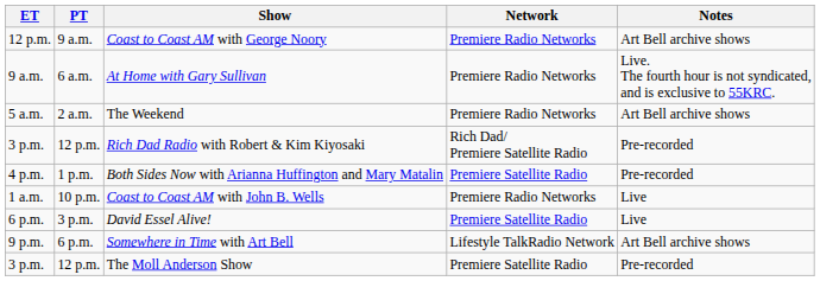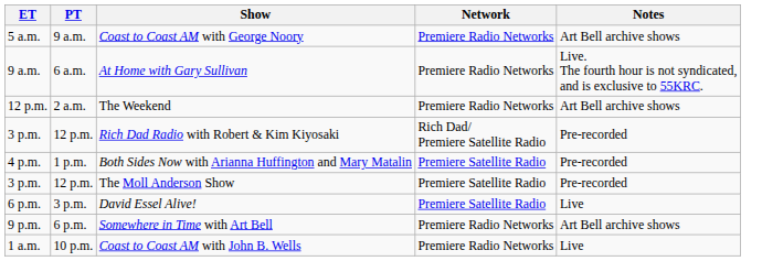 <table class="wikitable">
 <tr>
 <th><a href='#'>ET</a></th>
 <th><a href='#'>PT</a></th>
 <th>Show</th>
 <th>Network</th>
 <th>Notes</th>
 </tr>
 <tr>
-<td>12 p.m.</td>
+<td>5 a.m.</td>
 <td>9 a.m.</td>
 <td><em><a href='#'>Coast to Coast AM</a></em> with <a href='#'>George Noory</a></td>
 <td><a href='#'>Premiere Radio Networks</a></td>
 <td>Art Bell archive shows</td>
 </tr>
 <tr>
 <td>9 a.m.</td>
 <td>6 a.m.</td>
 <td><em><a href='#'>At Home with Gary Sullivan</a></em></td>
 <td>Premiere Radio Networks</td>
 <td>Live. <br>The fourth hour is not syndicated,<br> and is exclusive to <a href='#'>55KRC</a>.</td>
 </tr>
 <tr>
-<td>5 a.m.</td>
+<td>12 p.m.</td>
 <td>2 a.m.</td>
 <td>The Weekend</td>
 <td>Premiere Radio Networks</td>
 <td>Art Bell archive shows</td>
 </tr>
 <tr>
 <td>3 p.m.</td>
 <td>12 p.m.</td>
 <td><em><a href='#'>Rich Dad Radio</a></em> with Robert & Kim Kiyosaki</td>
 <td>Rich Dad/<br>Premiere Satellite Radio</td>
 <td>Pre-recorded</td>
 </tr>
 <tr>
 <td>4 p.m.</td>
 <td>1 p.m.</td>
 <td><em>Both Sides Now</em> with <a href='#'>Arianna Huffington</a> and <a href='#'>Mary Matalin</a></td>
 <td><a href='#'>Premiere Satellite Radio</a></td>
 <td>Pre-recorded</td>
 </tr>
 <tr>
-<td>1 a.m.</td>
-<td>10 p.m.</td>
-<td><em><a href='#'>Coast to Coast AM</a></em> with <a href='#'>John B. Wells</a></td>
-<td>Premiere Radio Networks</td>
-<td>Live</td>
+<td>3 p.m.</td>
+<td>12 p.m.</td>
+<td>The <a href='#'>Moll Anderson</a> Show</td>
+<td>Premiere Satellite Radio</td>
+<td>Pre-recorded</td>
 </tr>
 <tr>
 <td>6 p.m.</td>
 <td>3 p.m.</td>
 <td><em>David Essel Alive!</em></td>
 <td><a href='#'>Premiere Satellite Radio</a></td>
 <td>Live</td>
 </tr>
 <tr>
 <td>9 p.m.</td>
 <td>6 p.m.</td>
 <td><em><a href='#'>Somewhere in Time</a></em> with <a href='#'>Art Bell</a></td>
-<td>Lifestyle TalkRadio Network</td>
+<td>Premiere Radio Networks</td>
 <td>Art Bell archive shows</td>
 </tr>
 <tr>
-<td>3 p.m.</td>
-<td>12 p.m.</td>
-<td>The <a href='#'>Moll Anderson</a> Show</td>
-<td>Premiere Satellite Radio</td>
-<td>Pre-recorded</td>
+<td>1 a.m.</td>
+<td>10 p.m.</td>
+<td><em><a href='#'>Coast to Coast AM</a></em> with <a href='#'>John B. Wells</a></td>
+<td>Premiere Radio Networks</td>
+<td>Live</td>
 </tr>
 </table>
